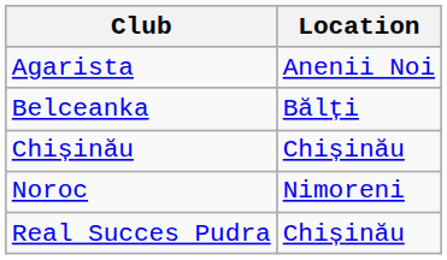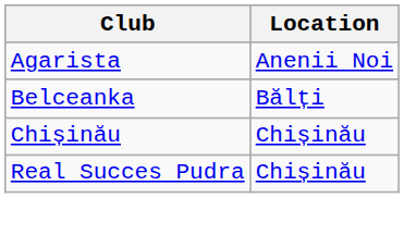 <table class="wikitable sortable">
 <tr>
 <th>Club</th>
 <th>Location</th>
 </tr>
 <tr>
 <td><a href='#'>Agarista</a></td>
 <td><a href='#'>Anenii Noi</a></td>
 </tr>
 <tr>
 <td><a href='#'>Belceanka</a></td>
 <td><a href='#'>Bălți</a></td>
 </tr>
 <tr>
 <td><a href='#'>Chișinău</a></td>
 <td><a href='#'>Chișinău</a></td>
 </tr>
 <tr>
-<td><a href='#'>Noroc</a></td>
-<td><a href='#'>Nimoreni</a></td>
-</tr>
-<tr>
 <td><a href='#'>Real Succes Pudra</a></td>
 <td><a href='#'>Chișinău</a></td>
 </tr>
 </table>
